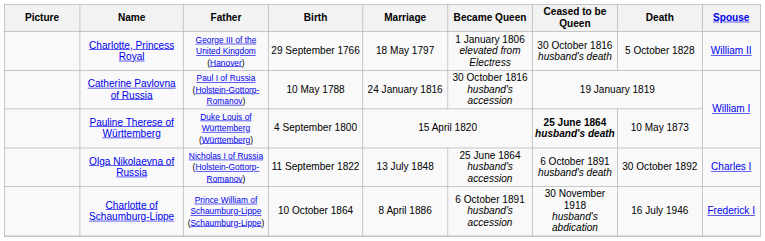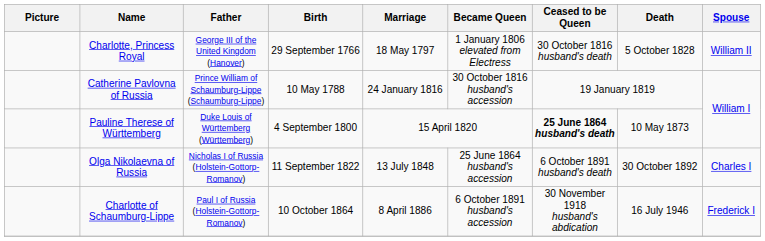 <table width=95% class="wikitable">
 <tr>
 <th width = "8%">Picture</th>
 <th width = "11%">Name</th>
 <th width = "9%">Father</th>
 <th width = "10%">Birth</th>
 <th width = "9%">Marriage</th>
 <th width = "9%">Became Queen</th>
 <th width = "9%">Ceased to be Queen</th>
 <th width = "9%">Death</th>
 <th width = "6%"><a href='#'>Spouse</a></th>
 </tr>
 <tr>
 <td align="center"></td>
 <td align="center"><a href='#'>Charlotte, Princess Royal</a></td>
 <td align="center"><small><a href='#'>George III of the United Kingdom</a><br>(<a href='#'>Hanover</a>)</small></td>
 <td align="center">29 September 1766</td>
 <td align="center">18 May 1797</td>
 <td align="center">1 January 1806<br><em>elevated from Electress</em></td>
 <td align="center">30 October 1816<br><em>husband's death</em></td>
 <td align="center">5 October 1828</td>
 <td align="center"><a href='#'>William II</a></td>
 </tr>
 <tr>
 <td align="center"></td>
 <td align="center"><a href='#'>Catherine Pavlovna of Russia</a></td>
-<td align="center"><small><a href='#'>Paul I of Russia</a><br>(<a href='#'>Holstein-Gottorp-Romanov</a>)</small></td>
+<td align="center"><small><a href='#'>Prince William of Schaumburg-Lippe</a><br>(<a href='#'>Schaumburg-Lippe</a>)</small></td>
 <td align="center">10 May 1788</td>
 <td align="center">24 January 1816</td>
 <td align="center">30 October 1816<br><em>husband's accession</em></td>
 <td align="center" colspan="2">19 January 1819</td>
 <td align="center" rowspan="2"><a href='#'>William I</a></td>
 </tr>
 <tr>
 <td align="center"></td>
 <td align="center"><a href='#'>Pauline Therese of Württemberg</a></td>
 <td align="center"><small><a href='#'>Duke Louis of Württemberg</a><br>(<a href='#'>Württemberg</a>)</small></td>
 <td align="center">4 September 1800</td>
 <td align="center" colspan="2">15 April 1820</td>
 <td align="center"><strong>25 June 1864<br><em>husband's death</em></strong></td>
 <td align="center">10 May 1873</td>
 </tr>
 <tr>
 <td align="center"></td>
 <td align="center"><a href='#'>Olga Nikolaevna of Russia</a></td>
 <td align="center"><small><a href='#'>Nicholas I of Russia</a><br>(<a href='#'>Holstein-Gottorp-Romanov</a>)</small></td>
 <td align="center">11 September 1822</td>
 <td align="center">13 July 1848</td>
 <td align="center">25 June 1864<br><em>husband's accession</em></td>
 <td align="center">6 October 1891<br><em>husband's death</em></td>
 <td align="center">30 October 1892</td>
 <td align="center"><a href='#'>Charles I</a></td>
 </tr>
 <tr>
 <td align="center"></td>
 <td align="center"><a href='#'>Charlotte of Schaumburg-Lippe</a></td>
-<td align="center"><small><a href='#'>Prince William of Schaumburg-Lippe</a><br>(<a href='#'>Schaumburg-Lippe</a>)</small></td>
+<td align="center"><small><a href='#'>Paul I of Russia</a><br>(<a href='#'>Holstein-Gottorp-Romanov</a>)</small></td>
 <td align="center">10 October 1864</td>
 <td align="center">8 April 1886</td>
 <td align="center">6 October 1891<br><em>husband's accession</em></td>
 <td align="center">30 November 1918<br><em>husband's abdication</em></td>
 <td align="center">16 July 1946</td>
 <td align="center"><a href='#'>Frederick I</a></td>
 </tr>
 <tr>
 </tr>
 </table>
